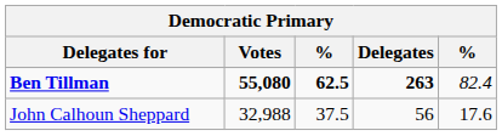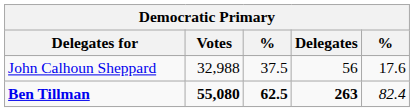 <table class="wikitable" style="font-size: 95%;">
 <tr>
 <th colspan="5">Democratic Primary</th>
 </tr>
 <tr>
 <th style="width: 170px">Delegates for</th>
 <th style="width: 50px">Votes</th>
 <th style="width: 40px">%</th>
 <th style="width: 50px">Delegates</th>
 <th style="width: 40px">%</th>
 </tr>
 <tr>
 </tr>
 <tr>
+<td><a href='#'>John Calhoun Sheppard</a></td>
+<td align="right">32,988</td>
+<td align="right">37.5</td>
+<td align="right">56</td>
+<td align="right">17.6</td>
+</tr>
+<tr>
 <td><strong><a href='#'>Ben Tillman</a></strong></td>
 <td align="right"><strong>55,080</strong></td>
 <td align="right"><strong>62.5</strong></td>
 <td align="right"><strong>263</strong></td>
 <td align="right"><em>82.4<strong></td>
 </tr>
 <tr>
-<td><a href='#'>John Calhoun Sheppard</a></td>
-<td align="right">32,988</td>
-<td align="right">37.5</td>
-<td align="right">56</td>
-<td align="right">17.6</td>
-</tr>
-<tr>
 </tr>
 </table>
